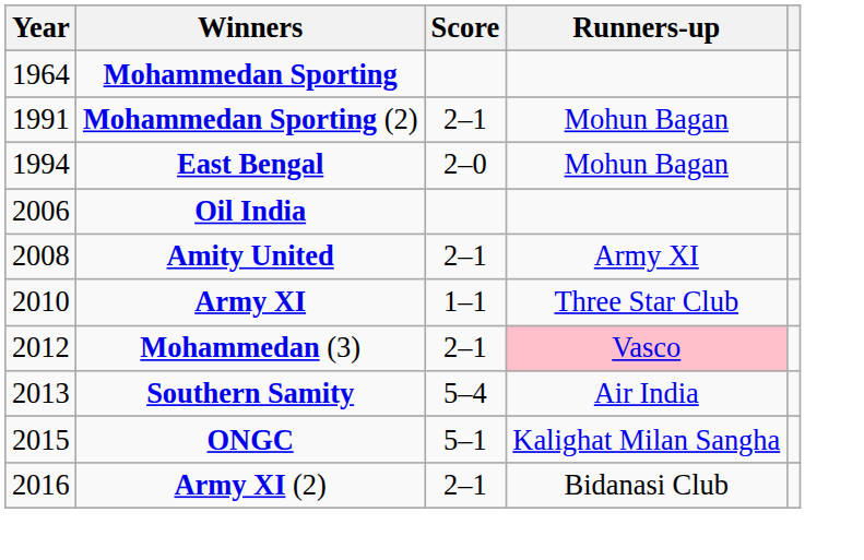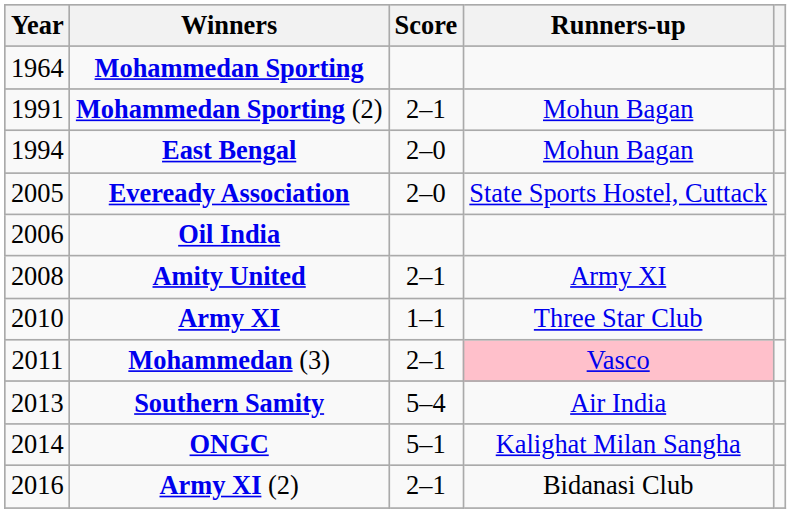 <table class="wikitable" style="text-align:center;">
 <tr>
 <th scope="col">Year</th>
 <th scope="col">Winners</th>
 <th scope="col">Score</th>
 <th scope="col">Runners-up</th>
 <th scope="col"></th>
 </tr>
 <tr>
 <td>1964</td>
 <td><strong><a href='#'>Mohammedan Sporting</a></strong></td>
 <td></td>
 <td></td>
 <td></td>
 </tr>
 <tr>
 <td>1991</td>
 <td><strong><a href='#'>Mohammedan Sporting</a></strong> (2)</td>
 <td>2–1</td>
 <td><a href='#'>Mohun Bagan</a></td>
 <td></td>
 </tr>
 <tr>
 <td>1994</td>
 <td><strong><a href='#'>East Bengal</a></strong></td>
 <td>2–0</td>
 <td><a href='#'>Mohun Bagan</a></td>
 <td></td>
 </tr>
 <tr>
+<td>2005</td>
+<td><strong><a href='#'>Eveready Association</a></strong></td>
+<td>2–0</td>
+<td><a href='#'>State Sports Hostel, Cuttack</a></td>
+<td></td>
+</tr>
+<tr>
 <td>2006</td>
 <td><strong><a href='#'>Oil India</a></strong></td>
 <td></td>
 <td></td>
 <td></td>
 </tr>
 <tr>
 <td>2008</td>
 <td><strong><a href='#'>Amity United</a></strong></td>
 <td>2–1</td>
 <td><a href='#'>Army XI</a></td>
 <td></td>
 </tr>
 <tr>
 <td>2010</td>
 <td><strong><a href='#'>Army XI</a></strong></td>
 <td>1–1 </td>
 <td> <a href='#'>Three Star Club</a></td>
 <td></td>
 </tr>
 <tr>
-<td>2012</td>
+<td>2011</td>
 <td><strong><a href='#'>Mohammedan</a></strong> (3)</td>
 <td>2–1</td>
 <td style="background: pink;"><a href='#'>Vasco</a></td>
 <td></td>
 </tr>
 <tr>
 <td>2013</td>
 <td><strong><a href='#'>Southern Samity</a></strong></td>
 <td>5–4</td>
 <td><a href='#'>Air India</a></td>
 <td></td>
 </tr>
 <tr>
-<td>2015</td>
+<td>2014</td>
 <td><strong><a href='#'>ONGC</a></strong></td>
 <td>5–1</td>
 <td><a href='#'>Kalighat Milan Sangha</a></td>
 <td></td>
 </tr>
 <tr>
 <td>2016</td>
 <td><strong><a href='#'>Army XI</a></strong> (2)</td>
 <td>2–1</td>
 <td>Bidanasi Club</td>
 <td></td>
 </tr>
 </table>
